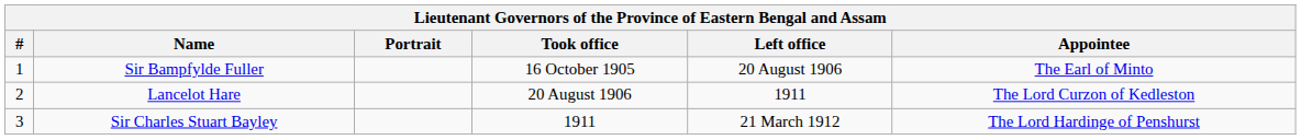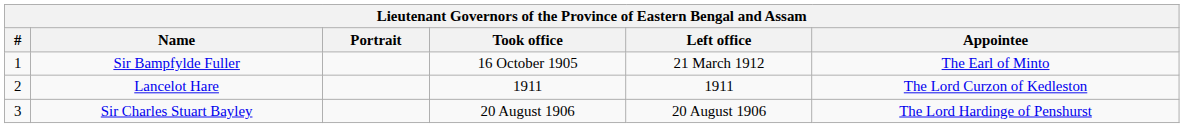 <table class="wikitable" width="100%" style="text-align:center;">
 <tr>
 <th colspan="6">Lieutenant Governors of the Province of Eastern Bengal and Assam</th>
 </tr>
 <tr>
 <th>#</th>
 <th>Name</th>
 <th>Portrait</th>
 <th>Took office</th>
 <th>Left office</th>
 <th>Appointee</th>
 </tr>
 <tr>
 <td>1</td>
 <td><a href='#'>Sir Bampfylde Fuller</a></td>
 <td></td>
 <td>16 October 1905</td>
-<td>20 August 1906</td>
+<td>21 March 1912</td>
 <td><a href='#'>The Earl of Minto</a></td>
 </tr>
 <tr>
 <td>2</td>
 <td><a href='#'>Lancelot Hare</a></td>
 <td></td>
-<td>20 August 1906</td>
+<td>1911</td>
 <td>1911</td>
 <td><a href='#'>The Lord Curzon of Kedleston</a></td>
 </tr>
 <tr>
 <td>3</td>
 <td><a href='#'>Sir Charles Stuart Bayley</a></td>
 <td></td>
-<td>1911</td>
-<td>21 March 1912</td>
+<td>20 August 1906</td>
+<td>20 August 1906</td>
 <td><a href='#'>The Lord Hardinge of Penshurst</a></td>
 </tr>
 </table>
